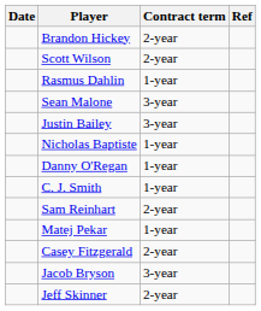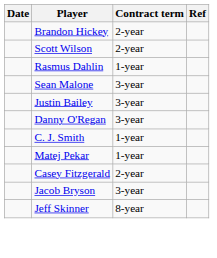 <table class="wikitable">
 <tr>
 <th>Date</th>
 <th>Player</th>
 <th>Contract term</th>
 <th>Ref</th>
 </tr>
 <tr>
 <td></td>
 <td><a href='#'>Brandon Hickey</a></td>
 <td>2-year</td>
 <td></td>
 </tr>
 <tr>
 <td></td>
 <td><a href='#'>Scott Wilson</a></td>
 <td>2-year</td>
 <td></td>
 </tr>
 <tr>
 <td></td>
 <td><a href='#'>Rasmus Dahlin</a></td>
 <td>1-year</td>
 <td></td>
 </tr>
 <tr>
 <td></td>
 <td><a href='#'>Sean Malone</a></td>
 <td>3-year</td>
 <td></td>
 </tr>
 <tr>
 <td></td>
 <td><a href='#'>Justin Bailey</a></td>
 <td>3-year</td>
 <td></td>
 </tr>
 <tr>
 <td></td>
-<td><a href='#'>Nicholas Baptiste</a></td>
-<td>1-year</td>
-<td></td>
-</tr>
-<tr>
-<td></td>
 <td><a href='#'>Danny O'Regan</a></td>
-<td>1-year</td>
+<td>3-year</td>
 <td></td>
 </tr>
 <tr>
 <td></td>
 <td><a href='#'>C. J. Smith</a></td>
 <td>1-year</td>
-<td></td>
-</tr>
-<tr>
-<td></td>
-<td><a href='#'>Sam Reinhart</a></td>
-<td>2-year</td>
 <td></td>
 </tr>
 <tr>
 <td></td>
 <td><a href='#'>Matej Pekar</a></td>
 <td>1-year</td>
 <td></td>
 </tr>
 <tr>
 <td></td>
 <td><a href='#'>Casey Fitzgerald</a></td>
 <td>2-year</td>
 <td></td>
 </tr>
 <tr>
 <td></td>
 <td><a href='#'>Jacob Bryson</a></td>
 <td>3-year</td>
 <td></td>
 </tr>
 <tr>
 <td></td>
 <td><a href='#'>Jeff Skinner</a></td>
-<td>2-year</td>
+<td>8-year</td>
 <td></td>
 </tr>
 </table>
